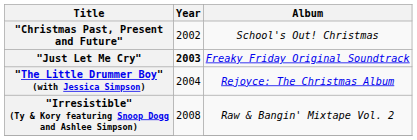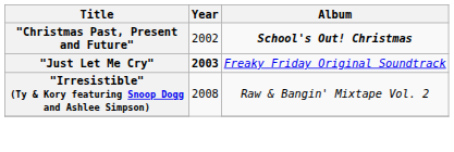 <table class="wikitable plainrowheaders" style="text-align:center;" border="1">
 <tr>
 <th scope="col" style="width:16em;">Title</th>
 <th scope="col">Year</th>
 <th scope="col">Album</th>
 </tr>
 <tr>
 <th scope="row">"Christmas Past, Present and Future"</th>
 <td>2002</td>
-<td><em>School's Out! Christmas</em></td>
+<td><strong><em>School's Out! Christmas</em></strong></td>
 </tr>
 <tr>
 <th scope="row">"Just Let Me Cry"</th>
 <td><strong>2003</strong></td>
 <td><em><a href='#'>Freaky Friday Original Soundtrack</a></em></td>
-</tr>
-<tr>
-<th scope="row">"<a href='#'>The Little Drummer Boy</a>"<br><small>(with <a href='#'>Jessica Simpson</a>)</small></th>
-<td>2004</td>
-<td><em><a href='#'>Rejoyce: The Christmas Album</a></em></td>
 </tr>
 <tr>
 <th scope="row">"Irresistible"<br><small>(Ty & Kory featuring <a href='#'>Snoop Dogg</a> and Ashlee Simpson)</small></th>
 <td rowspan="2">2008</td>
 <td><em>Raw & Bangin' Mixtape Vol. 2</em></td>
 </tr>
 <tr>
 </tr>
 </table>
